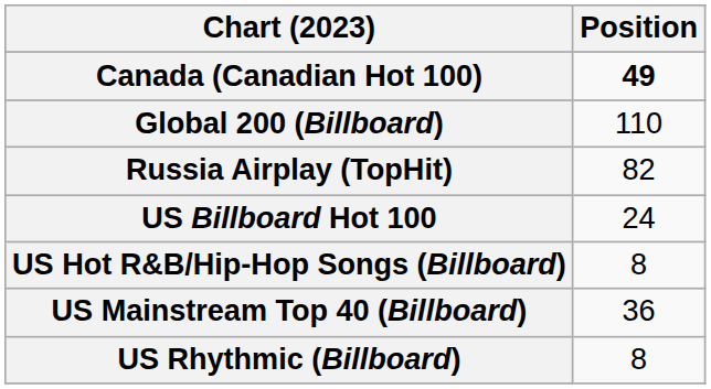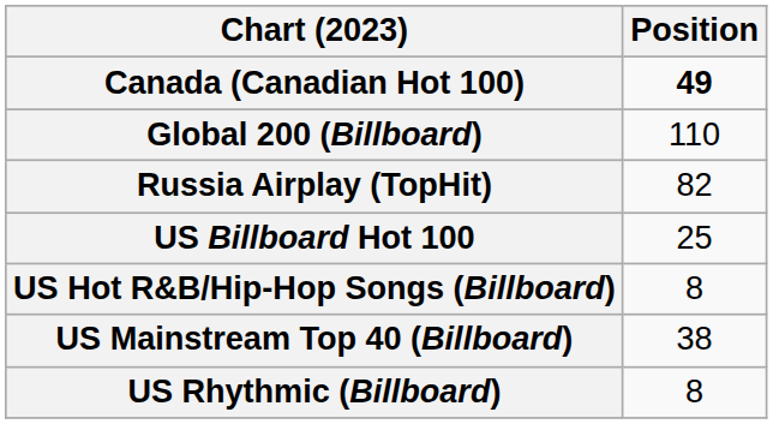 <table class="wikitable sortable plainrowheaders" style="text-align:center">
 <tr>
 <th scope="col">Chart (2023)</th>
 <th scope="col">Position</th>
 </tr>
 <tr>
 <th scope="row">Canada (Canadian Hot 100)</th>
 <td><strong>49</strong></td>
 </tr>
 <tr>
 <th scope="row">Global 200 (<em>Billboard</em>)</th>
 <td>110</td>
 </tr>
 <tr>
 <th scope="row">Russia Airplay (TopHit)</th>
 <td>82</td>
 </tr>
 <tr>
 <th scope="row">US <em>Billboard</em> Hot 100</th>
-<td>24</td>
+<td>25</td>
 </tr>
 <tr>
 <th scope="row">US Hot R&B/Hip-Hop Songs (<em>Billboard</em>)</th>
 <td>8</td>
 </tr>
 <tr>
 <th scope="row">US Mainstream Top 40 (<em>Billboard</em>)</th>
-<td>36</td>
+<td>38</td>
 </tr>
 <tr>
 <th scope="row">US Rhythmic (<em>Billboard</em>)</th>
 <td>8</td>
 </tr>
 </table>
